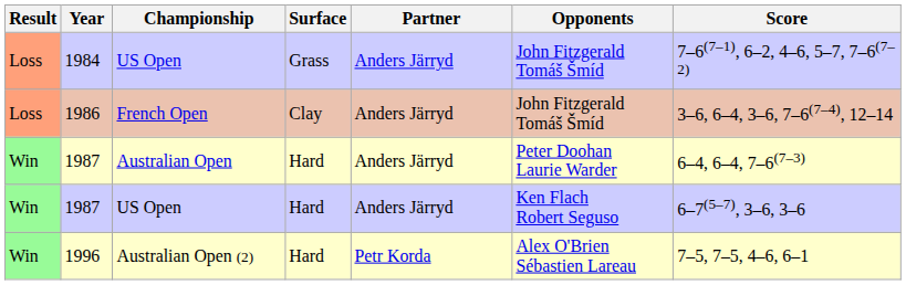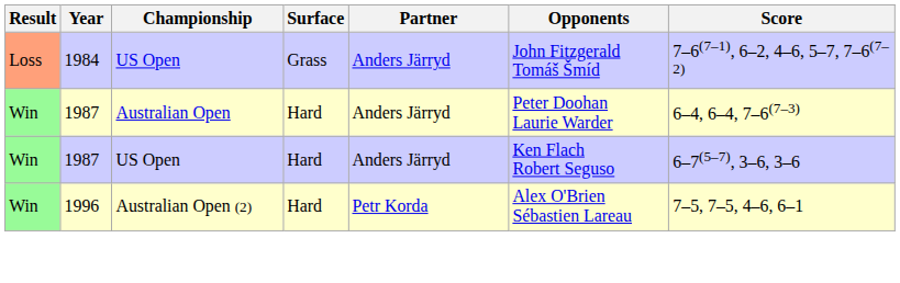 <table class="sortable wikitable">
 <tr>
 <th style="width:40px">Result</th>
 <th style="width:40px">Year</th>
 <th style="width:150px">Championship</th>
 <th style="width:50px">Surface</th>
 <th style="width:140px">Partner</th>
 <th style="width:140px">Opponents</th>
 <th style="width:200px" class="unsortable">Score</th>
 </tr>
 <tr bgcolor=#CCCCFF>
 <td style="background:#ffa07a;">Loss</td>
 <td>1984</td>
 <td><a href='#'>US Open</a></td>
 <td>Grass</td>
 <td> <a href='#'>Anders Järryd</a></td>
 <td> <a href='#'>John Fitzgerald</a><br> <a href='#'>Tomáš Šmíd</a></td>
 <td>7–6<sup>(7–1)</sup>, 6–2, 4–6, 5–7, 7–6<sup>(7–2)</sup></td>
-</tr>
-<tr bgcolor=#EBC2AF>
-<td style="background:#ffa07a;">Loss</td>
-<td>1986</td>
-<td><a href='#'>French Open</a></td>
-<td>Clay</td>
-<td> Anders Järryd</td>
-<td> John Fitzgerald<br> Tomáš Šmíd</td>
-<td>3–6, 6–4, 3–6, 7–6<sup>(7–4)</sup>, 12–14</td>
 </tr>
 <tr bgcolor=#FFFFCC>
 <td style="background:#98fb98;">Win</td>
 <td>1987</td>
 <td><a href='#'>Australian Open</a></td>
 <td>Hard</td>
 <td> Anders Järryd</td>
 <td> <a href='#'>Peter Doohan</a><br> <a href='#'>Laurie Warder</a></td>
 <td>6–4, 6–4, 7–6<sup>(7–3)</sup></td>
 </tr>
 <tr bgcolor=#CCCCFF>
 <td style="background:#98fb98;">Win</td>
 <td>1987</td>
 <td>US Open</td>
 <td>Hard</td>
 <td> Anders Järryd</td>
 <td> <a href='#'>Ken Flach</a><br> <a href='#'>Robert Seguso</a></td>
 <td>6–7<sup>(5–7)</sup>, 3–6, 3–6</td>
 </tr>
 <tr bgcolor=#FFFFCC>
 <td style="background:#98fb98;">Win</td>
 <td>1996</td>
 <td>Australian Open <small>(2)</small></td>
 <td>Hard</td>
 <td> <a href='#'>Petr Korda</a></td>
 <td> <a href='#'>Alex O'Brien</a><br> <a href='#'>Sébastien Lareau</a></td>
 <td>7–5, 7–5, 4–6, 6–1</td>
 </tr>
 </table>
